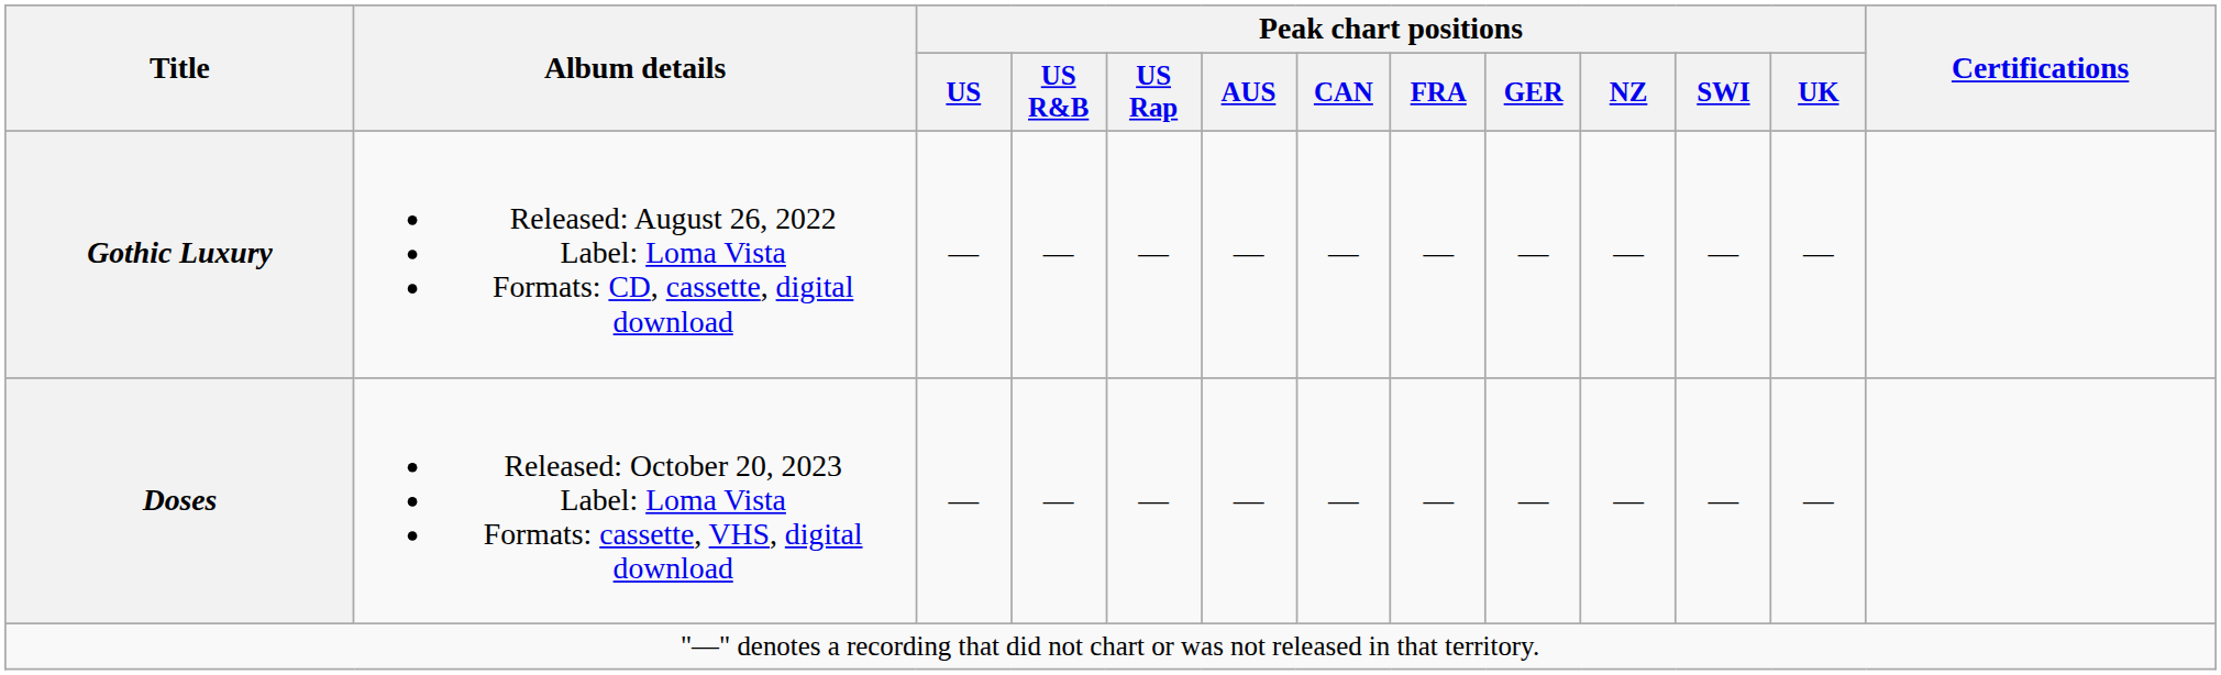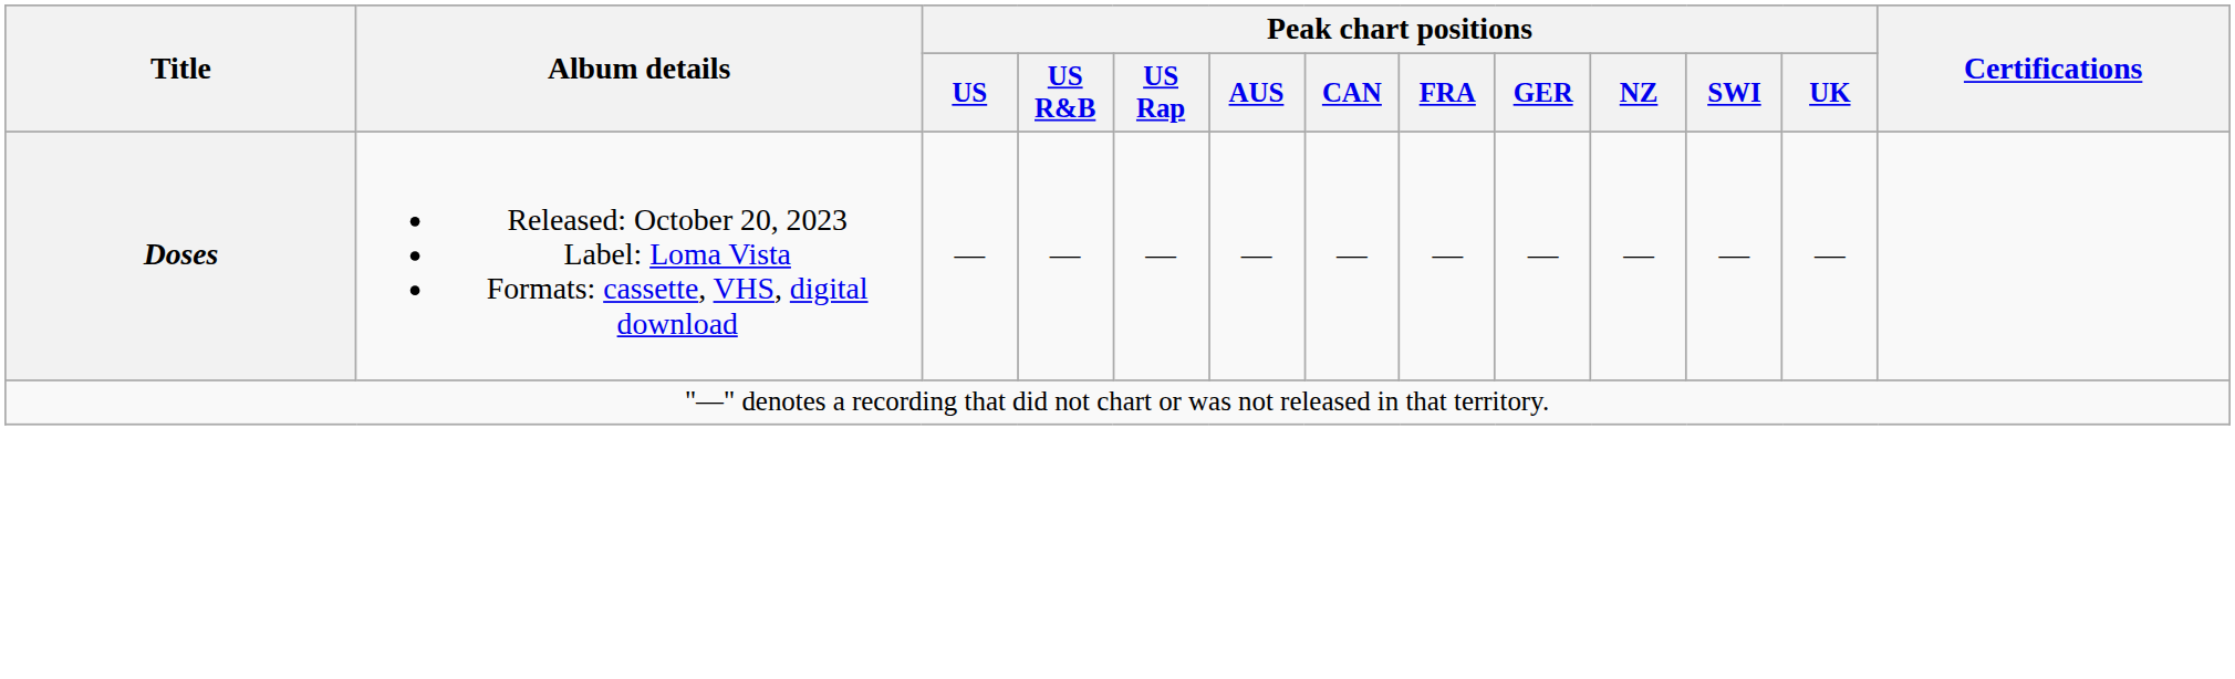 <table class="wikitable plainrowheaders" style="text-align:center;">
 <tr>
 <th scope="col" rowspan="2" style="width:11em;">Title</th>
 <th scope="col" rowspan="2" style="width:18em;">Album details</th>
 <th scope="col" colspan="10">Peak chart positions</th>
 <th scope="col" rowspan="2" style="width:11em;"><a href='#'>Certifications</a></th>
 </tr>
 <tr>
 <th scope="col" style="width:3em;font-size:90%;"><a href='#'>US</a></th>
 <th scope="col" style="width:3em;font-size:90%;"><a href='#'>US R&B</a></th>
 <th scope="col" style="width:3em;font-size:90%;"><a href='#'>US<br>Rap</a></th>
 <th scope="col" style="width:3em;font-size:90%;"><a href='#'>AUS</a></th>
 <th scope="col" style="width:3em;font-size:90%;"><a href='#'>CAN</a></th>
 <th scope="col" style="width:3em;font-size:90%;"><a href='#'>FRA</a></th>
 <th scope="col" style="width:3em;font-size:90%;"><a href='#'>GER</a></th>
 <th scope="col" style="width:3em;font-size:90%;"><a href='#'>NZ</a></th>
 <th scope="col" style="width:3em;font-size:90%;"><a href='#'>SWI</a></th>
 <th scope="col" style="width:3em;font-size:90%;"><a href='#'>UK</a><br></th>
 </tr>
 <tr>
-<th scope="row"><em>Gothic Luxury</em></th>
-<td><br><ul><li>Released: August 26, 2022</li><li>Label: <a href='#'>Loma Vista</a></li><li>Formats: <a href='#'>CD</a>, <a href='#'>cassette</a>, <a href='#'>digital download</a></li></ul></td>
-<td>—</td>
-<td>—</td>
-<td>—</td>
-<td>—</td>
-<td>—</td>
-<td>—</td>
-<td>—</td>
-<td>—</td>
-<td>—</td>
-<td>—</td>
-<td></td>
-</tr>
-<tr>
 <th scope="row"><em>Doses</em></th>
 <td><br><ul><li>Released: October 20, 2023</li><li>Label: <a href='#'>Loma Vista</a></li><li>Formats: <a href='#'>cassette</a>, <a href='#'>VHS</a>, <a href='#'>digital download</a></li></ul></td>
 <td>—</td>
 <td>—</td>
 <td>—</td>
 <td>—</td>
 <td>—</td>
 <td>—</td>
 <td>—</td>
 <td>—</td>
 <td>—</td>
 <td>—</td>
 <td></td>
 </tr>
 <tr>
 <td colspan="13" style="font-size:90%">"—" denotes a recording that did not chart or was not released in that territory.</td>
 </tr>
 </table>
